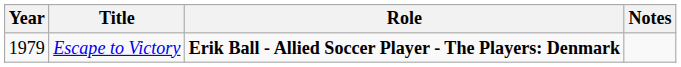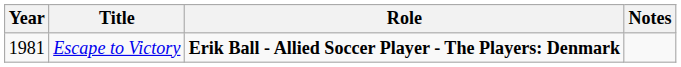 <table class="wikitable">
 <tr>
 <th>Year</th>
 <th>Title</th>
 <th>Role</th>
 <th>Notes</th>
 </tr>
 <tr>
-<td>1979</td>
+<td>1981</td>
 <td><em><a href='#'>Escape to Victory</a></em></td>
 <td><strong>Erik Ball - Allied Soccer Player - The Players: Denmark</strong></td>
 <td></td>
 </tr>
 </table>
